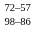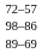 <table style="text-align:center">
 <tr>
 <th width=200></th>
 <th width=100></th>
 <th width=200></th>
 </tr>
 <tr>
 <td align=right><strong></strong></td>
 <td align=center>72–57</td>
 <td align=left></td>
 </tr>
 <tr>
 <td align=right><strong></strong></td>
 <td align=center>98–86</td>
 <td align=left></td>
 </tr>
+<tr>
+<td align=right><strong></strong></td>
+<td align=center>89–69</td>
+<td align=left></td>
+</tr>
 </table>
